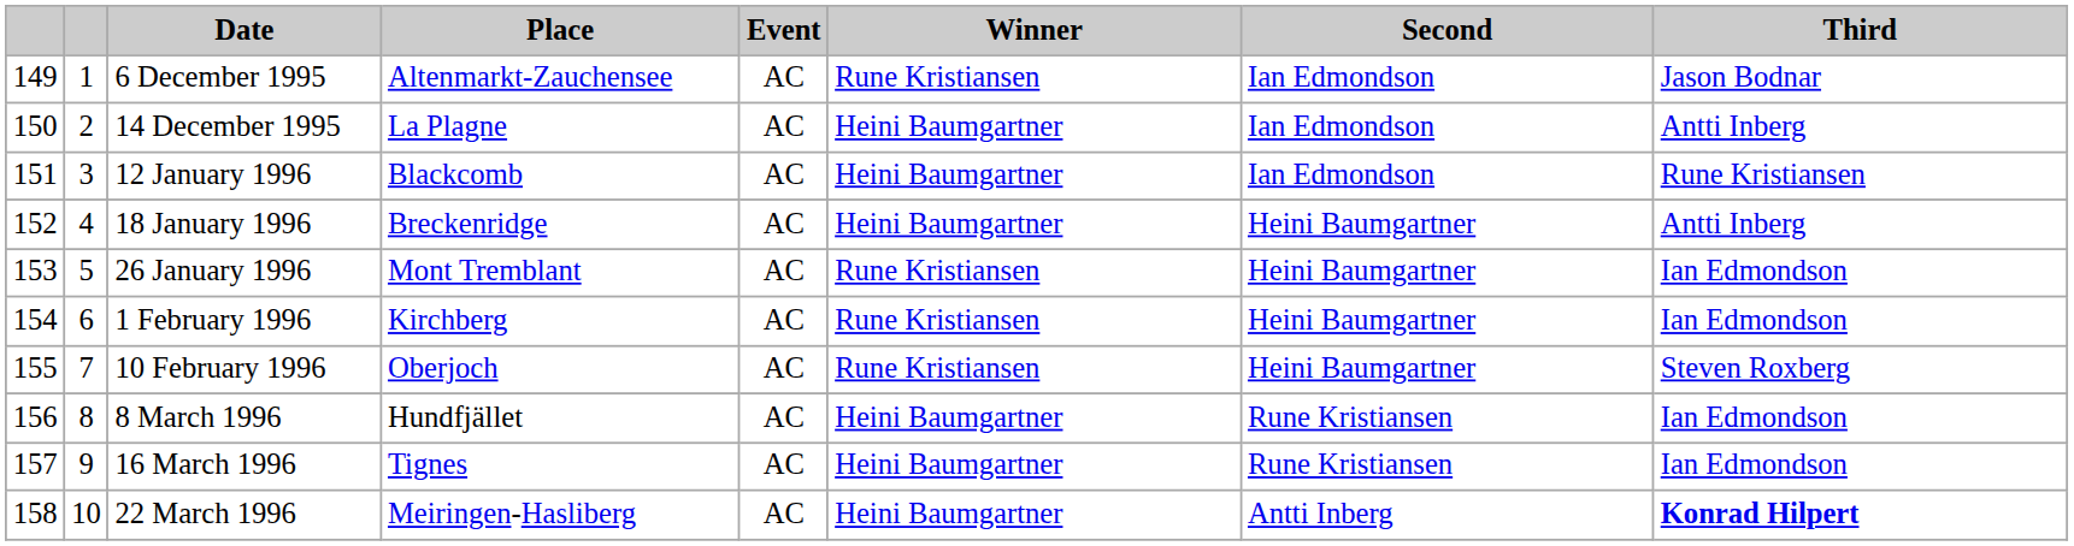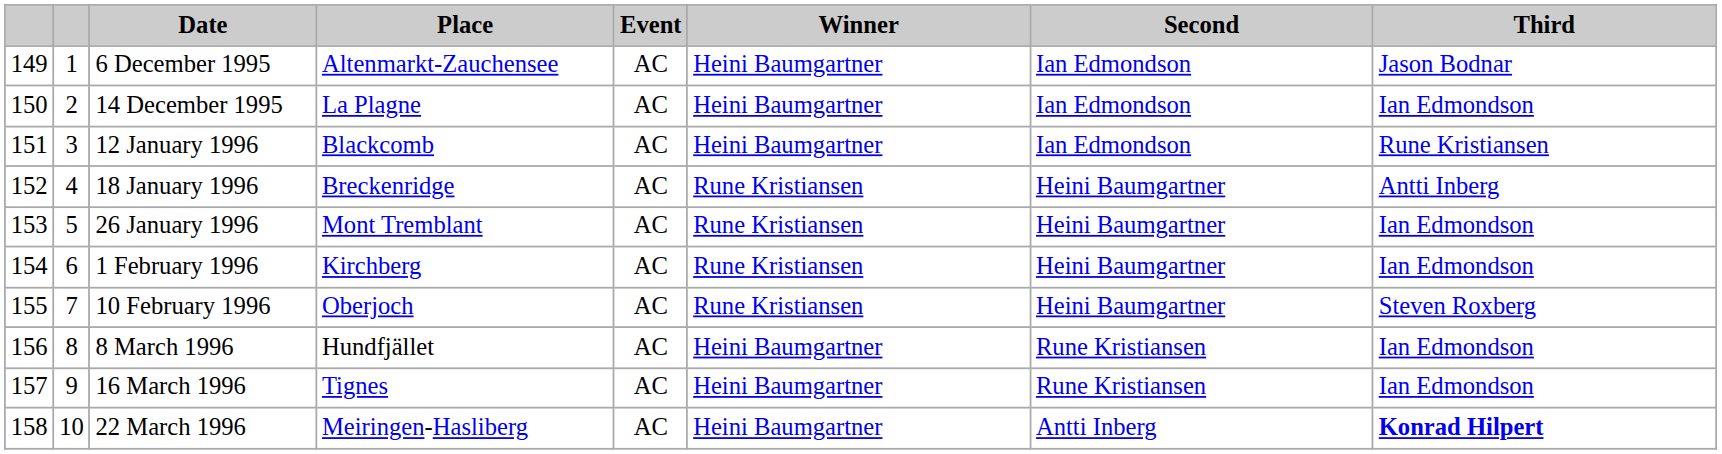 <table class="wikitable plainrowheaders" style="background:#fff; font-size:86%; line-height:16px; border:grey solid 1px; border-collapse:collapse;">
 <tr style="background:#ccc; text-align:center;">
 <th scope="col" style="background:#ccc; width=20 px;"></th>
 <th scope="col" style="background:#ccc; width=30 px;"></th>
 <th scope="col" style="background:#ccc; width:120px;">Date</th>
 <th scope="col" style="background:#ccc; width:160px;">Place</th>
 <th scope="col" style="background:#ccc; width:15px;">Event</th>
 <th scope="col" style="background:#ccc; width:185px;">Winner</th>
 <th scope="col" style="background:#ccc; width:185px;">Second</th>
 <th scope="col" style="background:#ccc; width:185px;">Third</th>
 </tr>
 <tr>
 <td align=center>149</td>
 <td align=center>1</td>
 <td>6 December 1995</td>
 <td> <a href='#'>Altenmarkt-Zauchensee</a></td>
 <td align=center>AC</td>
-<td> <a href='#'>Rune Kristiansen</a></td>
+<td> <a href='#'>Heini Baumgartner</a></td>
 <td> <a href='#'>Ian Edmondson</a></td>
 <td> <a href='#'>Jason Bodnar</a></td>
 </tr>
 <tr>
 <td align=center>150</td>
 <td align=center>2</td>
 <td>14 December 1995</td>
 <td> <a href='#'>La Plagne</a></td>
 <td align=center>AC</td>
 <td> <a href='#'>Heini Baumgartner</a></td>
 <td> <a href='#'>Ian Edmondson</a></td>
-<td> <a href='#'>Antti Inberg</a></td>
+<td> <a href='#'>Ian Edmondson</a></td>
 </tr>
 <tr>
 <td align=center>151</td>
 <td align=center>3</td>
 <td>12 January 1996</td>
 <td> <a href='#'>Blackcomb</a></td>
 <td align=center>AC</td>
 <td> <a href='#'>Heini Baumgartner</a></td>
 <td> <a href='#'>Ian Edmondson</a></td>
 <td> <a href='#'>Rune Kristiansen</a></td>
 </tr>
 <tr>
 <td align=center>152</td>
 <td align=center>4</td>
 <td>18 January 1996</td>
 <td> <a href='#'>Breckenridge</a></td>
 <td align=center>AC</td>
-<td> <a href='#'>Heini Baumgartner</a></td>
+<td> <a href='#'>Rune Kristiansen</a></td>
 <td> <a href='#'>Heini Baumgartner</a></td>
 <td> <a href='#'>Antti Inberg</a></td>
 </tr>
 <tr>
 <td align=center>153</td>
 <td align=center>5</td>
 <td>26 January 1996</td>
 <td> <a href='#'>Mont Tremblant</a></td>
 <td align=center>AC</td>
 <td> <a href='#'>Rune Kristiansen</a></td>
 <td> <a href='#'>Heini Baumgartner</a></td>
 <td> <a href='#'>Ian Edmondson</a></td>
 </tr>
 <tr>
 <td align=center>154</td>
 <td align=center>6</td>
 <td>1 February 1996</td>
 <td> <a href='#'>Kirchberg</a></td>
 <td align=center>AC</td>
 <td> <a href='#'>Rune Kristiansen</a></td>
 <td> <a href='#'>Heini Baumgartner</a></td>
 <td> <a href='#'>Ian Edmondson</a></td>
 </tr>
 <tr>
 <td align=center>155</td>
 <td align=center>7</td>
 <td>10 February 1996</td>
 <td> <a href='#'>Oberjoch</a></td>
 <td align=center>AC</td>
 <td> <a href='#'>Rune Kristiansen</a></td>
 <td> <a href='#'>Heini Baumgartner</a></td>
 <td> <a href='#'>Steven Roxberg</a></td>
 </tr>
 <tr>
 <td align=center>156</td>
 <td align=center>8</td>
 <td>8 March 1996</td>
 <td> Hundfjället</td>
 <td align=center>AC</td>
 <td> <a href='#'>Heini Baumgartner</a></td>
 <td> <a href='#'>Rune Kristiansen</a></td>
 <td> <a href='#'>Ian Edmondson</a></td>
 </tr>
 <tr>
 <td align=center>157</td>
 <td align=center>9</td>
 <td>16 March 1996</td>
 <td> <a href='#'>Tignes</a></td>
 <td align=center>AC</td>
 <td> <a href='#'>Heini Baumgartner</a></td>
 <td> <a href='#'>Rune Kristiansen</a></td>
 <td> <a href='#'>Ian Edmondson</a></td>
 </tr>
 <tr>
 <td align=center>158</td>
 <td align=center>10</td>
 <td>22 March 1996</td>
 <td> <a href='#'>Meiringen</a>-<a href='#'>Hasliberg</a></td>
 <td align=center>AC</td>
 <td> <a href='#'>Heini Baumgartner</a></td>
 <td> <a href='#'>Antti Inberg</a></td>
 <td><strong> <a href='#'>Konrad Hilpert</a></strong></td>
 </tr>
 </table>
